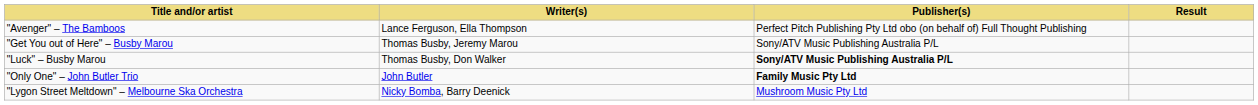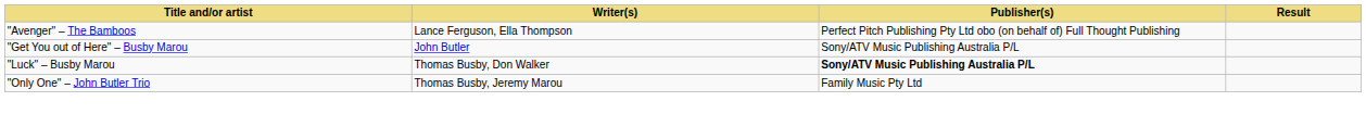 <table class="wikitable" width=100%>
 <tr>
 <th style="width:30%;background:#EEDD82;">Title and/or artist</th>
 <th style="width:30%;background:#EEDD82;">Writer(s)</th>
 <th style="width:30%;background:#EEDD82;">Publisher(s)</th>
 <th style="width:10%;background:#EEDD82;">Result</th>
 </tr>
 <tr>
 <td>"Avenger" – <a href='#'>The Bamboos</a></td>
 <td>Lance Ferguson, Ella Thompson</td>
 <td>Perfect Pitch Publishing Pty Ltd obo (on behalf of) Full Thought Publishing</td>
 <td></td>
 </tr>
 <tr>
 <td>"Get You out of Here" – <a href='#'>Busby Marou</a></td>
-<td>Thomas Busby, Jeremy Marou</td>
+<td><a href='#'>John Butler</a></td>
 <td>Sony/ATV Music Publishing Australia P/L</td>
 <td></td>
 </tr>
 <tr>
 <td>"Luck" – Busby Marou</td>
 <td>Thomas Busby, Don Walker</td>
 <td><strong>Sony/ATV Music Publishing Australia P/L</strong></td>
 <td></td>
 </tr>
 <tr>
 <td>"Only One" – <a href='#'>John Butler Trio</a></td>
-<td><a href='#'>John Butler</a></td>
-<td><strong>Family Music Pty Ltd</strong></td>
-<td></td>
-</tr>
-<tr>
-<td>"Lygon Street Meltdown" – <a href='#'>Melbourne Ska Orchestra</a></td>
-<td><a href='#'>Nicky Bomba</a>, Barry Deenick</td>
-<td><a href='#'>Mushroom Music Pty Ltd</a></td>
+<td>Thomas Busby, Jeremy Marou</td>
+<td>Family Music Pty Ltd</td>
 <td></td>
 </tr>
 </table>
